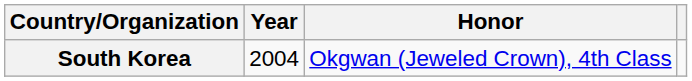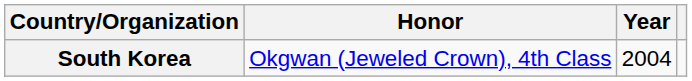 <table class="wikitable plainrowheaders sortable" style="margin-right: 0;">
 <tr>
 <th scope="col">Country/Organization</th>
+<th scope="col">Honor</th>
 <th scope="col">Year</th>
-<th scope="col">Honor</th>
 <th scope="col" class="unsortable"></th>
 </tr>
 <tr>
 <th scope="row">South Korea</th>
+<td><a href='#'>Okgwan (Jeweled Crown), 4th Class</a></td>
 <td>2004</td>
-<td><a href='#'>Okgwan (Jeweled Crown), 4th Class</a></td>
 <td></td>
 </tr>
 </table>
